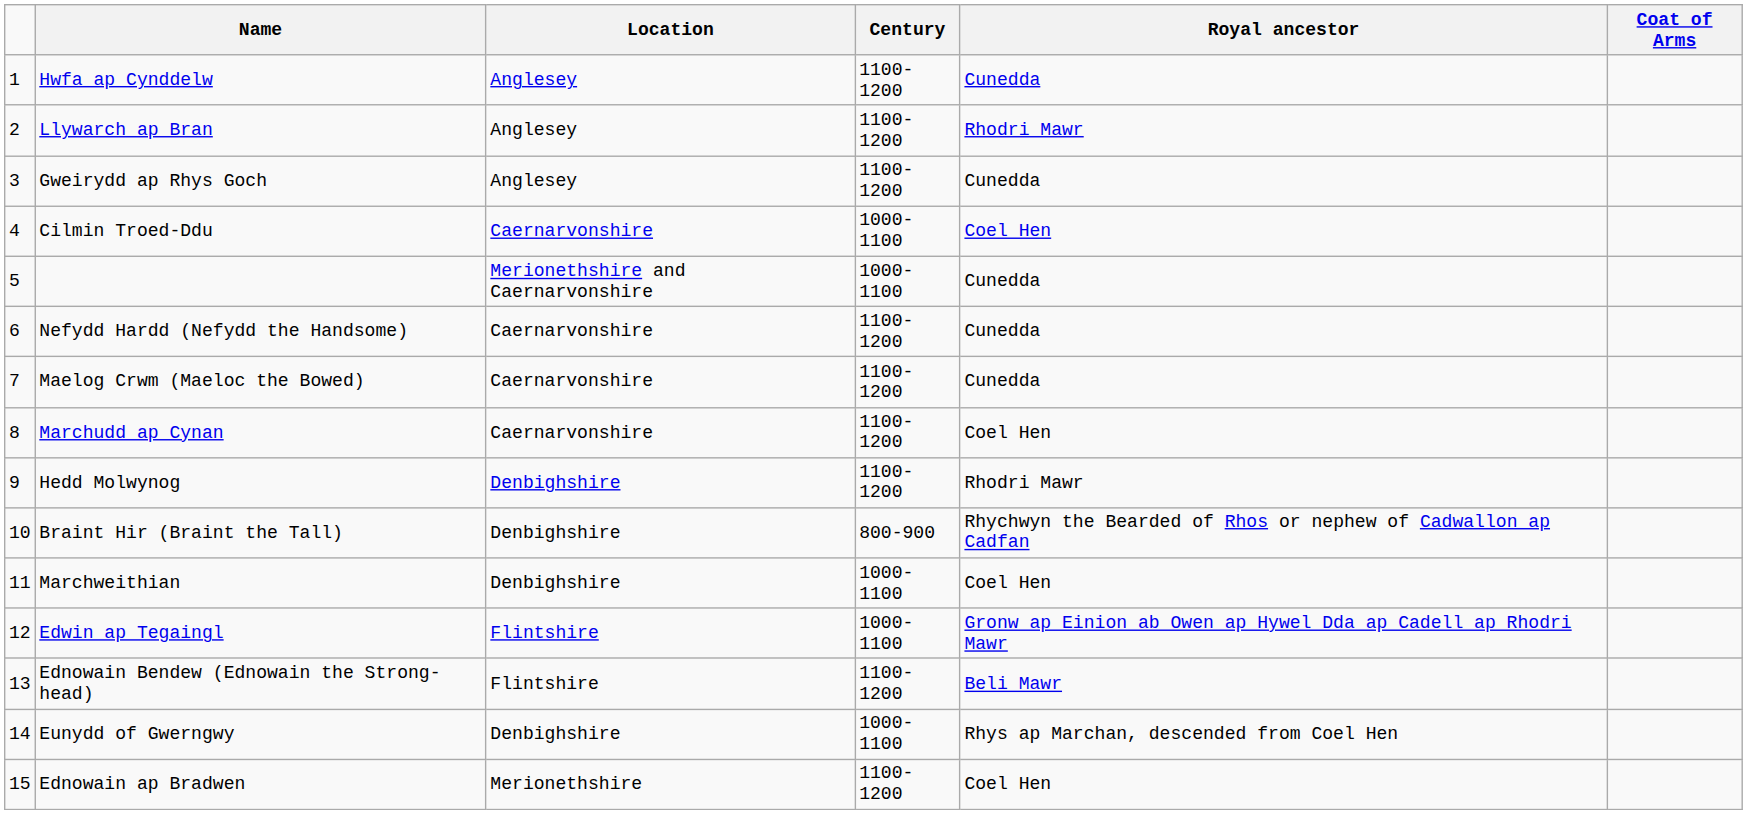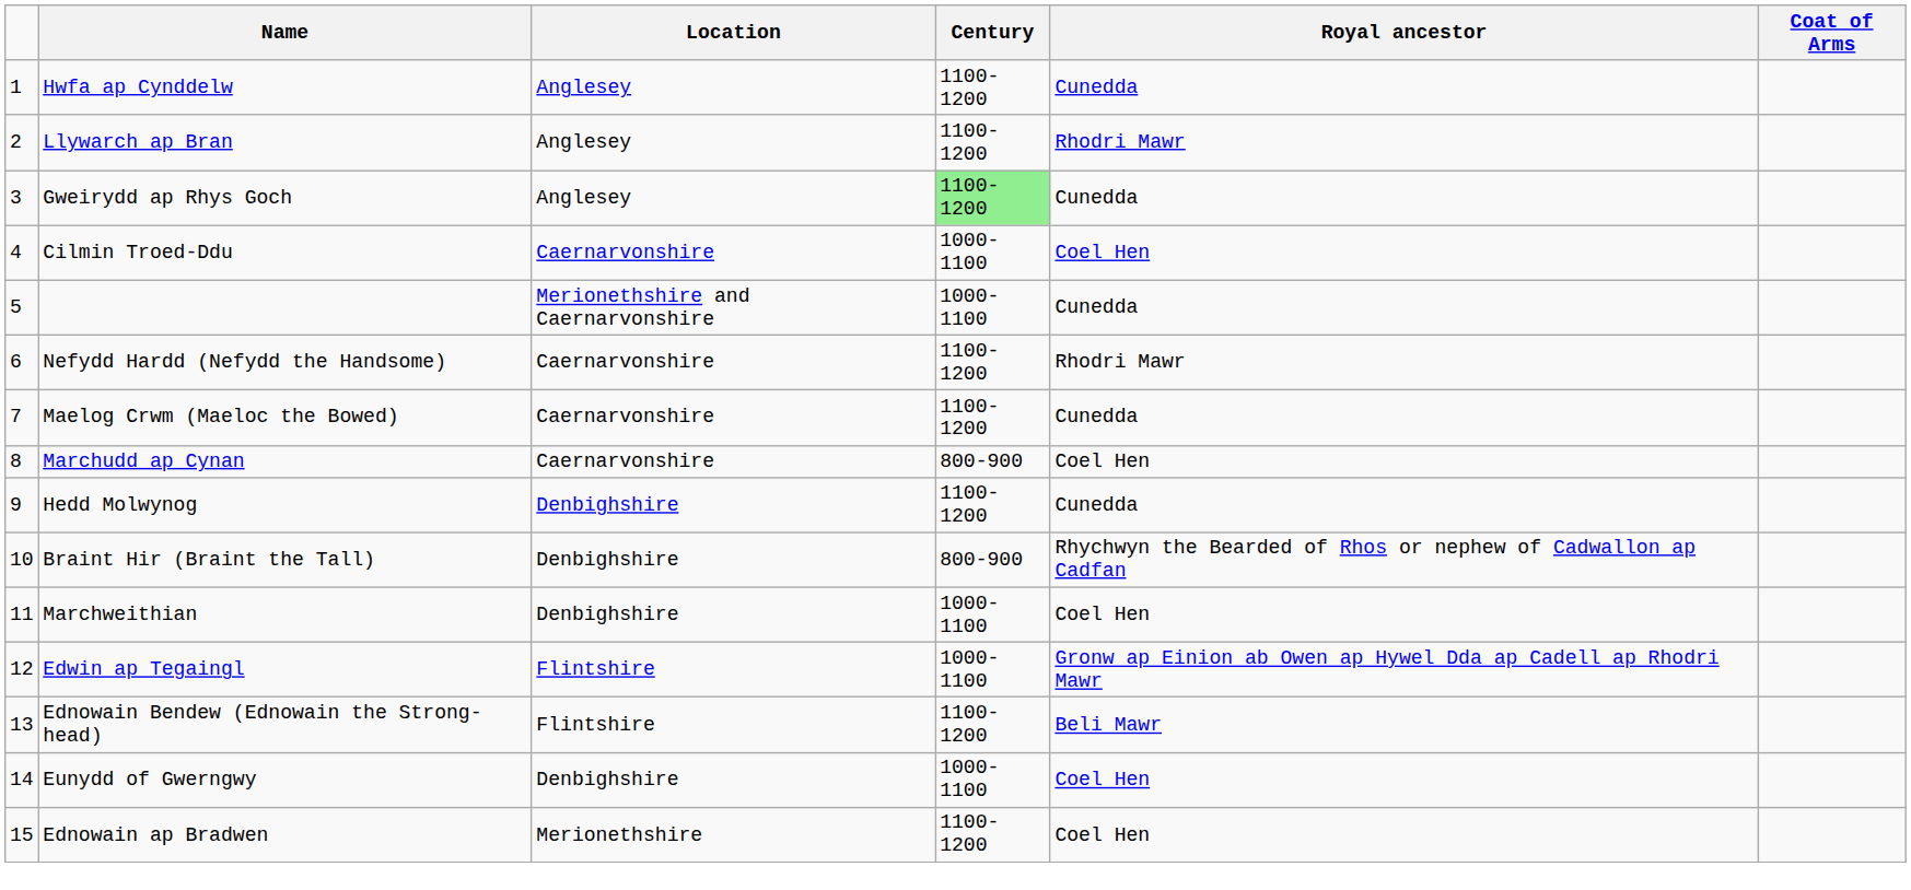 <table class="wikitable">
 <tr>
 <td></td>
 <th>Name</th>
 <th>Location</th>
 <th>Century</th>
 <th>Royal ancestor</th>
 <th class="unsortable"><a href='#'>Coat of Arms</a></th>
 </tr>
 <tr>
 <td>1</td>
 <td><a href='#'>Hwfa ap Cynddelw</a></td>
 <td><a href='#'>Anglesey</a></td>
 <td>1100-1200</td>
 <td><a href='#'>Cunedda</a></td>
 <td></td>
 </tr>
 <tr>
 <td>2</td>
 <td><a href='#'>Llywarch ap Bran</a></td>
 <td>Anglesey</td>
 <td>1100-1200</td>
 <td><a href='#'>Rhodri Mawr</a></td>
 <td></td>
 </tr>
 <tr>
 <td>3</td>
 <td>Gweirydd ap Rhys Goch</td>
 <td>Anglesey</td>
-<td>1100-1200</td>
+<td style="background: lightgreen;">1100-1200</td>
 <td>Cunedda</td>
 <td></td>
 </tr>
 <tr>
 <td>4</td>
 <td>Cilmin Troed-Ddu</td>
 <td><a href='#'>Caernarvonshire</a></td>
 <td>1000-1100</td>
 <td><a href='#'>Coel Hen</a></td>
 <td></td>
 </tr>
 <tr>
 <td>5</td>
 <td></td>
 <td><a href='#'>Merionethshire</a> and Caernarvonshire</td>
 <td>1000-1100</td>
 <td>Cunedda</td>
 <td></td>
 </tr>
 <tr>
 <td>6</td>
 <td>Nefydd Hardd (Nefydd the Handsome)</td>
 <td>Caernarvonshire</td>
 <td>1100-1200</td>
-<td>Cunedda</td>
+<td>Rhodri Mawr</td>
 <td></td>
 </tr>
 <tr>
 <td>7</td>
 <td>Maelog Crwm (Maeloc the Bowed)</td>
 <td>Caernarvonshire</td>
 <td>1100-1200</td>
 <td>Cunedda</td>
 <td></td>
 </tr>
 <tr>
 <td>8</td>
 <td><a href='#'>Marchudd ap Cynan</a></td>
 <td>Caernarvonshire</td>
-<td>1100-1200</td>
+<td>800-900</td>
 <td>Coel Hen</td>
 <td></td>
 </tr>
 <tr>
 <td>9</td>
 <td>Hedd Molwynog</td>
 <td><a href='#'>Denbighshire</a></td>
 <td>1100-1200</td>
-<td>Rhodri Mawr</td>
+<td>Cunedda</td>
 <td></td>
 </tr>
 <tr>
 <td>10</td>
 <td>Braint Hir (Braint the Tall)</td>
 <td>Denbighshire</td>
 <td>800-900</td>
 <td>Rhychwyn the Bearded of <a href='#'>Rhos</a> or nephew of <a href='#'>Cadwallon ap Cadfan</a></td>
 <td></td>
 </tr>
 <tr>
 <td>11</td>
 <td>Marchweithian</td>
 <td>Denbighshire</td>
 <td>1000-1100</td>
 <td>Coel Hen</td>
 <td></td>
 </tr>
 <tr>
 <td>12</td>
 <td><a href='#'>Edwin ap Tegaingl</a></td>
 <td><a href='#'>Flintshire</a></td>
 <td>1000-1100</td>
 <td><a href='#'>Gronw ap Einion ab Owen ap Hywel Dda ap Cadell ap Rhodri Mawr</a></td>
 <td></td>
 </tr>
 <tr>
 <td>13</td>
 <td>Ednowain Bendew (Ednowain the Strong-head)</td>
 <td>Flintshire</td>
 <td>1100-1200</td>
 <td><a href='#'>Beli Mawr</a></td>
 <td></td>
 </tr>
 <tr>
 <td>14</td>
 <td>Eunydd of Gwerngwy</td>
 <td>Denbighshire</td>
 <td>1000-1100</td>
-<td>Rhys ap Marchan, descended from Coel Hen</td>
+<td><a href='#'>Coel Hen</a></td>
 <td></td>
 </tr>
 <tr>
 <td>15</td>
 <td>Ednowain ap Bradwen</td>
 <td>Merionethshire</td>
 <td>1100-1200</td>
 <td>Coel Hen</td>
 <td></td>
 </tr>
 </table>
